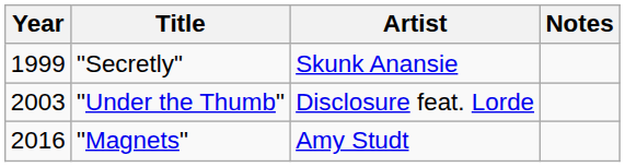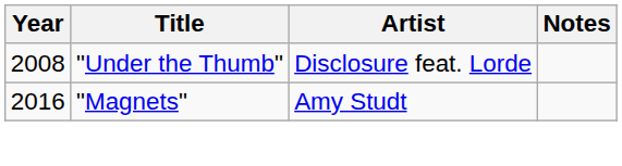 <table class="wikitable">
 <tr>
 <th>Year</th>
 <th>Title</th>
 <th>Artist</th>
 <th>Notes</th>
 </tr>
 <tr>
-<td>1999</td>
-<td>"Secretly"</td>
-<td><a href='#'>Skunk Anansie</a></td>
-<td></td>
-</tr>
-<tr>
-<td>2003</td>
+<td>2008</td>
 <td>"<a href='#'>Under the Thumb</a>"</td>
 <td><a href='#'>Disclosure</a> feat. <a href='#'>Lorde</a></td>
 <td></td>
 </tr>
 <tr>
 <td>2016</td>
 <td>"<a href='#'>Magnets</a>"</td>
 <td><a href='#'>Amy Studt</a></td>
 <td></td>
 </tr>
 </table>
